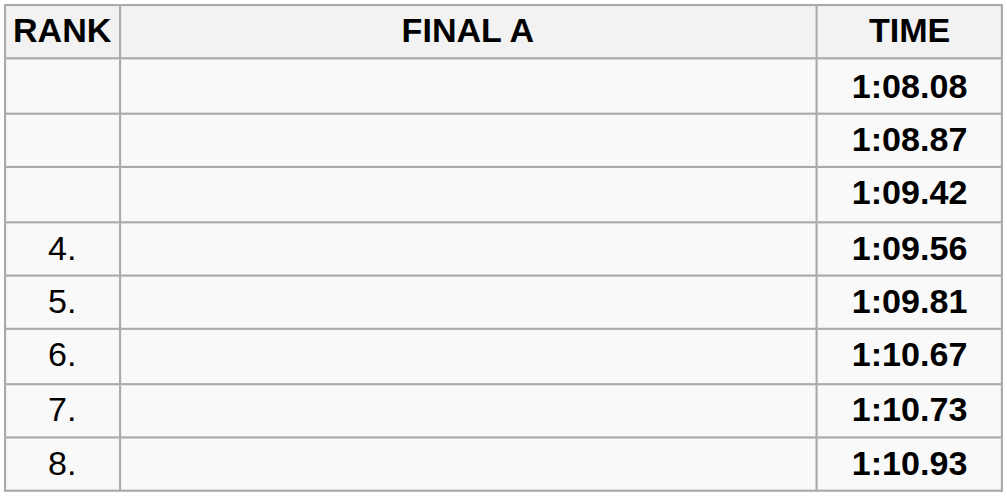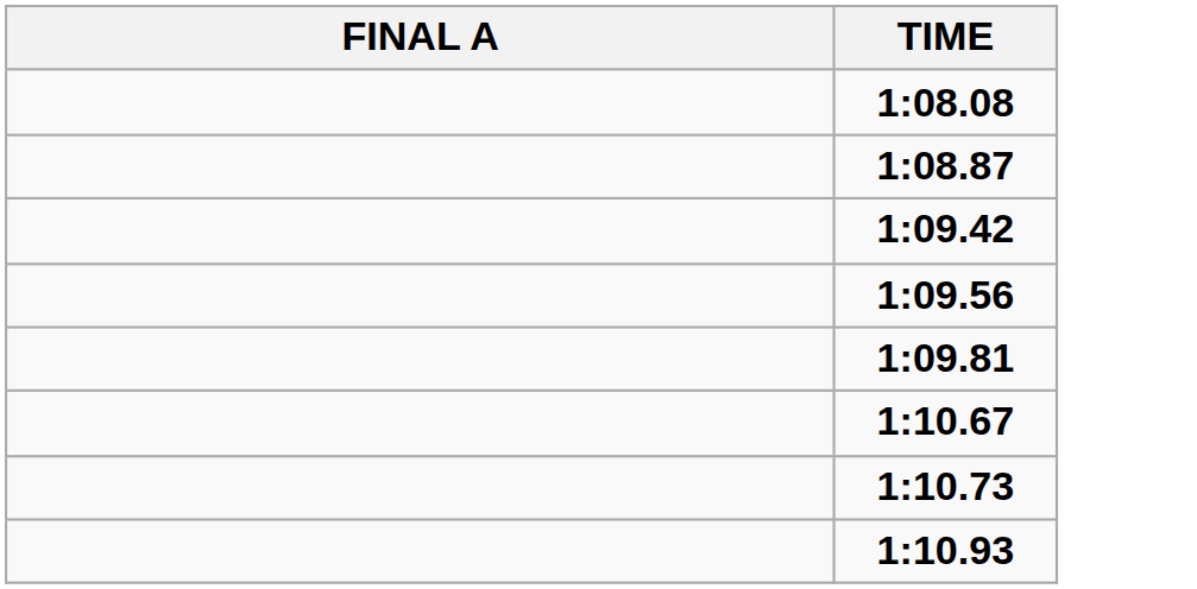 <table class="wikitable">
 <tr>
-<th>RANK</th>
 <th style="width: 20em">FINAL A</th>
 <th style="width: 5em">TIME</th>
 </tr>
 <tr>
-<td align="center"></td>
 <td></td>
 <td align="center"><strong>1:08.08</strong></td>
 </tr>
 <tr>
-<td align="center"></td>
 <td></td>
 <td align="center"><strong>1:08.87</strong></td>
 </tr>
 <tr>
-<td align="center"></td>
 <td></td>
 <td align="center"><strong>1:09.42</strong></td>
 </tr>
 <tr>
-<td align="center">4.</td>
 <td></td>
 <td align="center"><strong>1:09.56</strong></td>
 </tr>
 <tr>
-<td align="center">5.</td>
 <td></td>
 <td align="center"><strong>1:09.81</strong></td>
 </tr>
 <tr>
-<td align="center">6.</td>
 <td></td>
 <td align="center"><strong>1:10.67</strong></td>
 </tr>
 <tr>
-<td align="center">7.</td>
 <td></td>
 <td align="center"><strong>1:10.73</strong></td>
 </tr>
 <tr>
-<td align="center">8.</td>
 <td></td>
 <td align="center"><strong>1:10.93</strong></td>
 </tr>
 </table>
